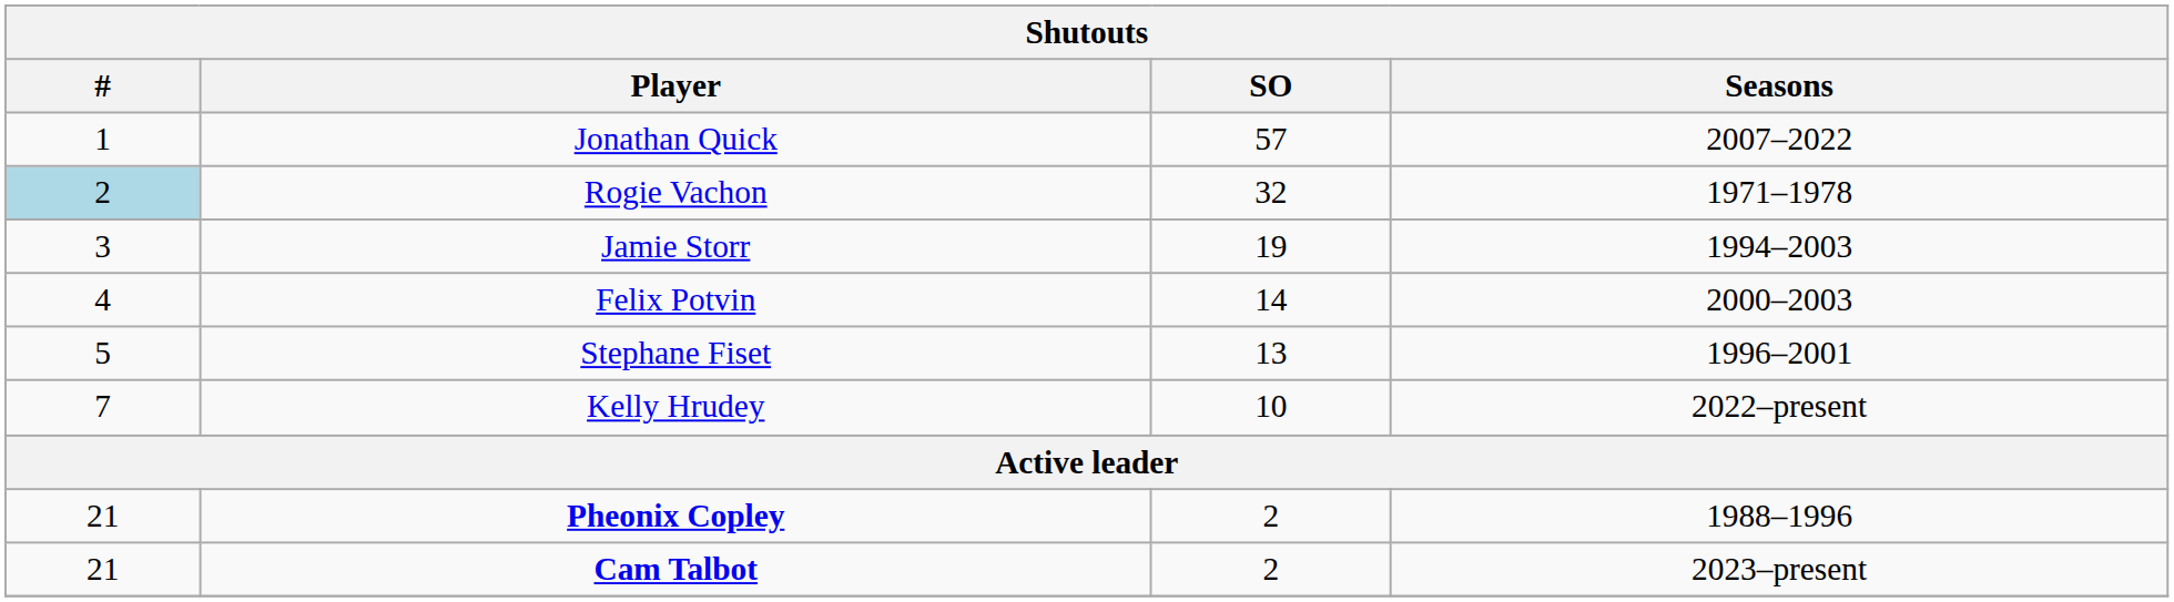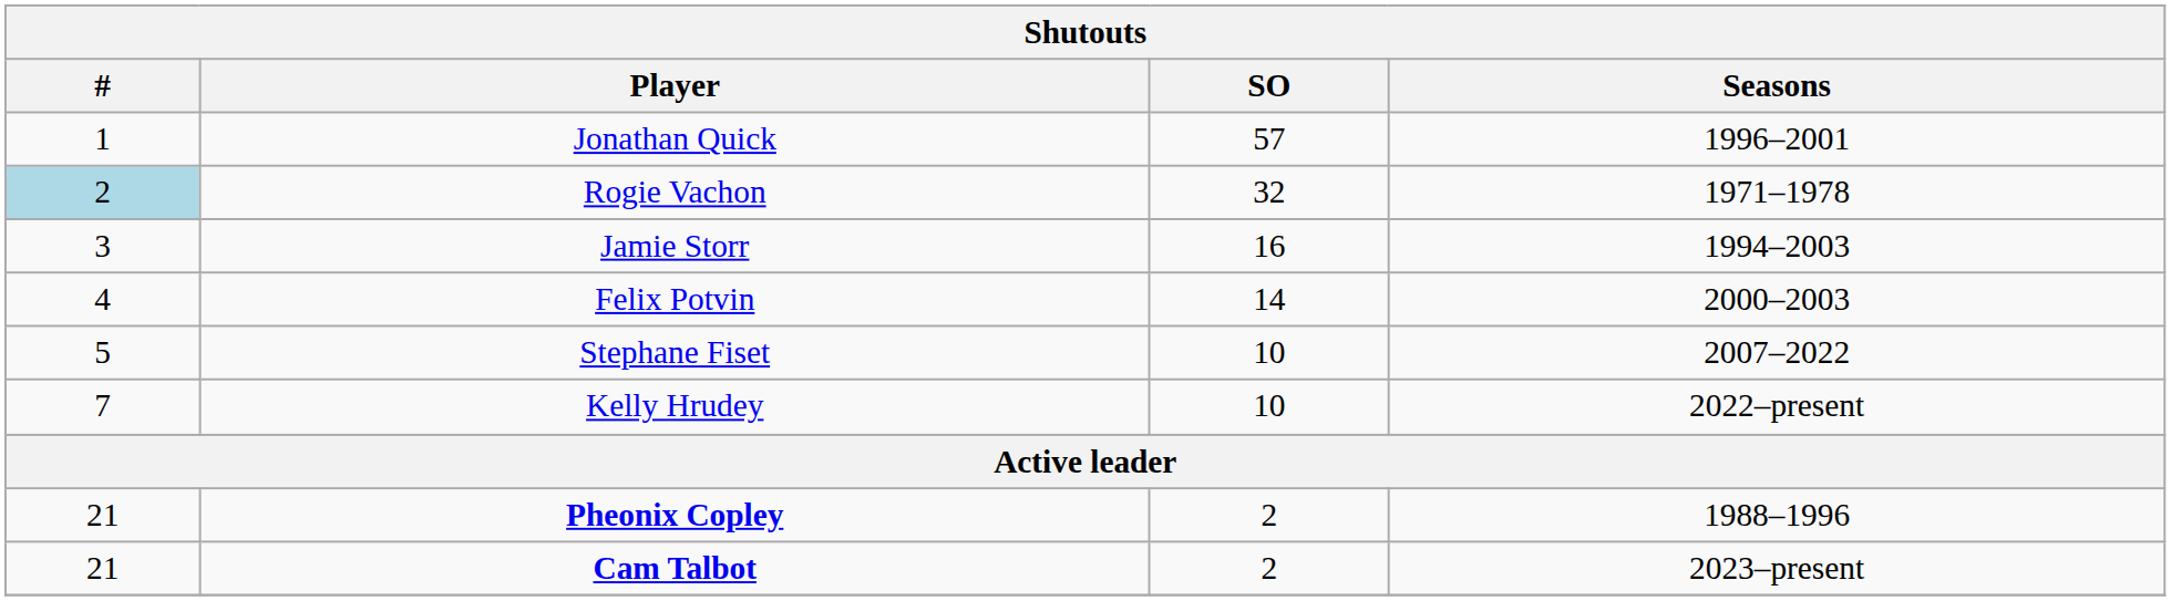 <table class="wikitable" style="text-align: center; font-size: 95%" width="80%">
 <tr>
 <th colspan="4">Shutouts</th>
 </tr>
 <tr>
 <th>#</th>
 <th>Player</th>
 <th>SO</th>
 <th>Seasons</th>
 </tr>
 <tr>
 <td>1</td>
 <td><a href='#'>Jonathan Quick</a></td>
 <td>57</td>
-<td>2007–2022</td>
+<td>1996–2001</td>
 </tr>
 <tr>
 <td style="background: lightblue;">2</td>
 <td><a href='#'>Rogie Vachon</a></td>
 <td>32</td>
 <td>1971–1978</td>
 </tr>
 <tr>
 <td>3</td>
 <td><a href='#'>Jamie Storr</a></td>
-<td>19</td>
+<td>16</td>
 <td>1994–2003</td>
 </tr>
 <tr>
 <td>4</td>
 <td><a href='#'>Felix Potvin</a></td>
 <td>14</td>
 <td>2000–2003</td>
 </tr>
 <tr>
 <td>5</td>
 <td><a href='#'>Stephane Fiset</a></td>
-<td>13</td>
-<td>1996–2001</td>
+<td>10</td>
+<td>2007–2022</td>
 </tr>
 <tr>
 <td>7</td>
 <td><a href='#'>Kelly Hrudey</a></td>
 <td>10</td>
 <td>2022–present</td>
 </tr>
 <tr>
 <th colspan="4">Active leader</th>
 </tr>
 <tr>
 <td>21</td>
 <td><strong><a href='#'>Pheonix Copley</a></strong></td>
 <td>2</td>
 <td>1988–1996</td>
 </tr>
 <tr>
 <td>21</td>
 <td><strong><a href='#'>Cam Talbot</a></strong></td>
 <td>2</td>
 <td>2023–present</td>
 </tr>
 <tr>
 </tr>
 </table>
